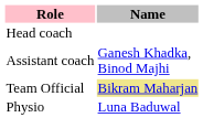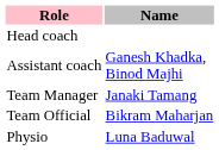 <table class="toccolours">
 <tr>
 <th style="background:pink;">Role</th>
 <th style="background:silver;">Name</th>
 </tr>
 <tr>
 <td>Head coach</td>
 <td></td>
 </tr>
 <tr>
 <td>Assistant coach</td>
 <td> <a href='#'>Ganesh Khadka</a>, <br>  <a href='#'>Binod Majhi</a></td>
 </tr>
 <tr>
+<td>Team Manager</td>
+<td> <a href='#'>Janaki Tamang</a></td>
+</tr>
+<tr>
 <td>Team Official</td>
-<td style="background: khaki;"> <a href='#'>Bikram Maharjan</a></td>
+<td> <a href='#'>Bikram Maharjan</a></td>
 </tr>
 <tr>
 <td>Physio</td>
 <td> <a href='#'>Luna Baduwal</a></td>
 </tr>
 <tr>
 </tr>
 </table>
